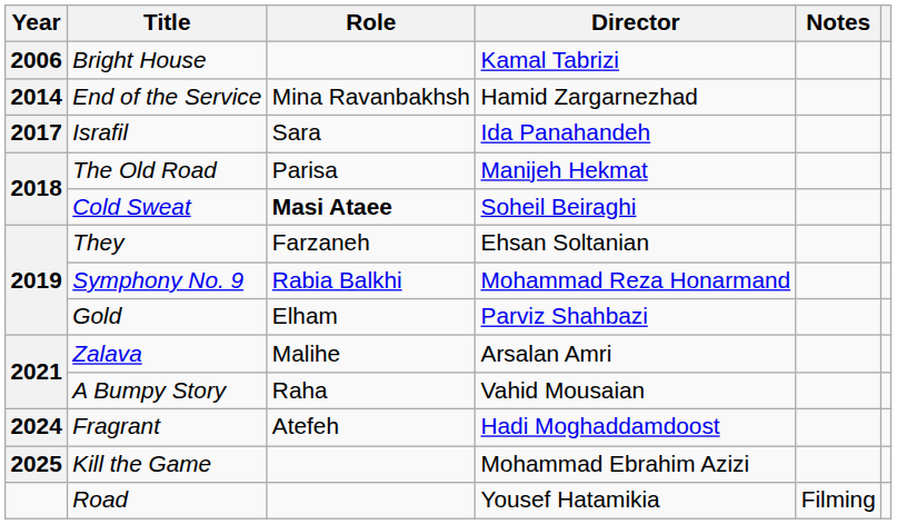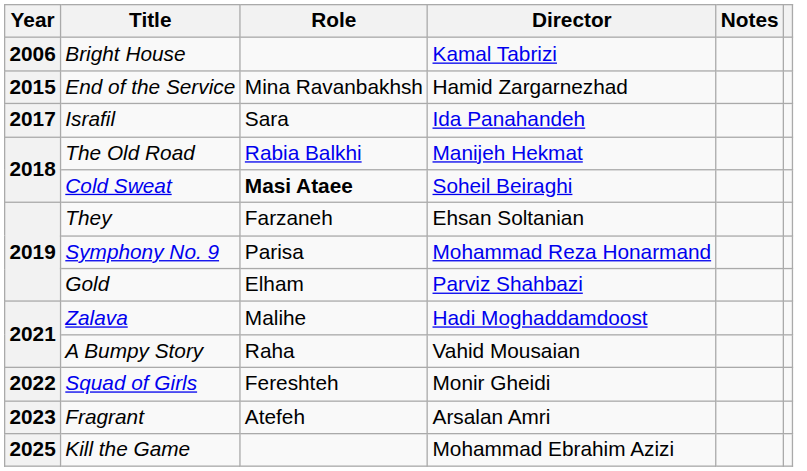 <table class="wikitable plainrowheaders sortable" style="font-size:100%">
 <tr>
 <th scope="col">Year</th>
 <th scope="col">Title</th>
 <th scope="col">Role</th>
 <th scope="col">Director</th>
 <th class="unsortable" scope="col">Notes</th>
 <th class="unsortable" scope="col"></th>
 </tr>
 <tr>
 <th scope="row">2006</th>
 <td><em>Bright House</em></td>
 <td></td>
 <td><a href='#'>Kamal Tabrizi</a></td>
 <td></td>
 <td></td>
 </tr>
 <tr>
-<th scope="row">2014</th>
+<th scope="row">2015</th>
 <td><em>End of the Service</em></td>
 <td>Mina Ravanbakhsh</td>
 <td>Hamid Zargarnezhad</td>
 <td></td>
 <td></td>
 </tr>
 <tr>
 <th scope="row">2017</th>
 <td><em>Israfil</em></td>
 <td>Sara</td>
 <td><a href='#'>Ida Panahandeh</a></td>
 <td></td>
 <td></td>
 </tr>
 <tr>
 <th scope="row" rowspan="2">2018</th>
 <td><em>The Old Road</em></td>
-<td>Parisa</td>
+<td><a href='#'>Rabia Balkhi</a></td>
 <td><a href='#'>Manijeh Hekmat</a></td>
 <td></td>
 <td></td>
 </tr>
 <tr>
 <td><em><a href='#'>Cold Sweat</a></em></td>
 <td><strong>Masi Ataee</strong></td>
 <td><a href='#'>Soheil Beiraghi</a></td>
 <td></td>
 <td></td>
 </tr>
 <tr>
 <th rowspan="3" scope="row">2019</th>
 <td><em>They</em></td>
 <td>Farzaneh</td>
 <td>Ehsan Soltanian</td>
 <td></td>
 <td></td>
 </tr>
 <tr>
 <td><em><a href='#'>Symphony No. 9</a></em></td>
-<td><a href='#'>Rabia Balkhi</a></td>
+<td>Parisa</td>
 <td><a href='#'>Mohammad Reza Honarmand</a></td>
 <td></td>
 <td></td>
 </tr>
 <tr>
 <td><em>Gold</em></td>
 <td>Elham</td>
 <td><a href='#'>Parviz Shahbazi</a></td>
 <td></td>
 <td></td>
 </tr>
 <tr>
 <th rowspan="2" scope="row">2021</th>
 <td><em><a href='#'>Zalava</a></em></td>
 <td>Malihe</td>
-<td>Arsalan Amri</td>
+<td><a href='#'>Hadi Moghaddamdoost</a></td>
 <td></td>
 <td></td>
 </tr>
 <tr>
 <td><em>A Bumpy Story</em></td>
 <td>Raha</td>
 <td>Vahid Mousaian</td>
 <td></td>
 <td></td>
 </tr>
 <tr>
-<th scope="row">2024</th>
+<th scope="row">2022</th>
+<td><em><a href='#'>Squad of Girls</a></em></td>
+<td>Fereshteh</td>
+<td>Monir Gheidi</td>
+<td></td>
+<td></td>
+</tr>
+<tr>
+<th scope="row">2023</th>
 <td><em>Fragrant</em></td>
 <td>Atefeh</td>
-<td><a href='#'>Hadi Moghaddamdoost</a></td>
+<td>Arsalan Amri</td>
 <td></td>
 <td></td>
 </tr>
 <tr>
 <th scope="row">2025</th>
 <td><em>Kill the Game</em></td>
 <td></td>
 <td>Mohammad Ebrahim Azizi</td>
 <td></td>
 <td></td>
 </tr>
-<tr>
-<td></td>
-<td><em>Road</em></td>
-<td></td>
-<td>Yousef Hatamikia</td>
-<td>Filming</td>
-<td></td>
-</tr>
 </table>
